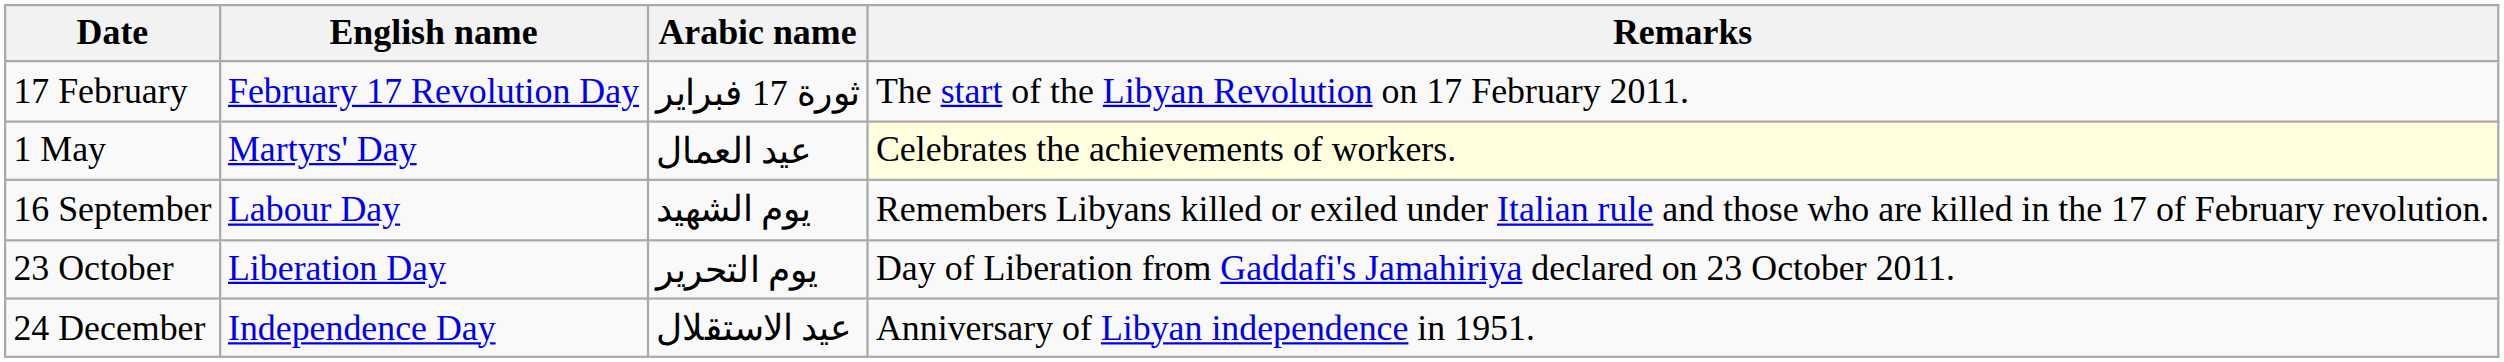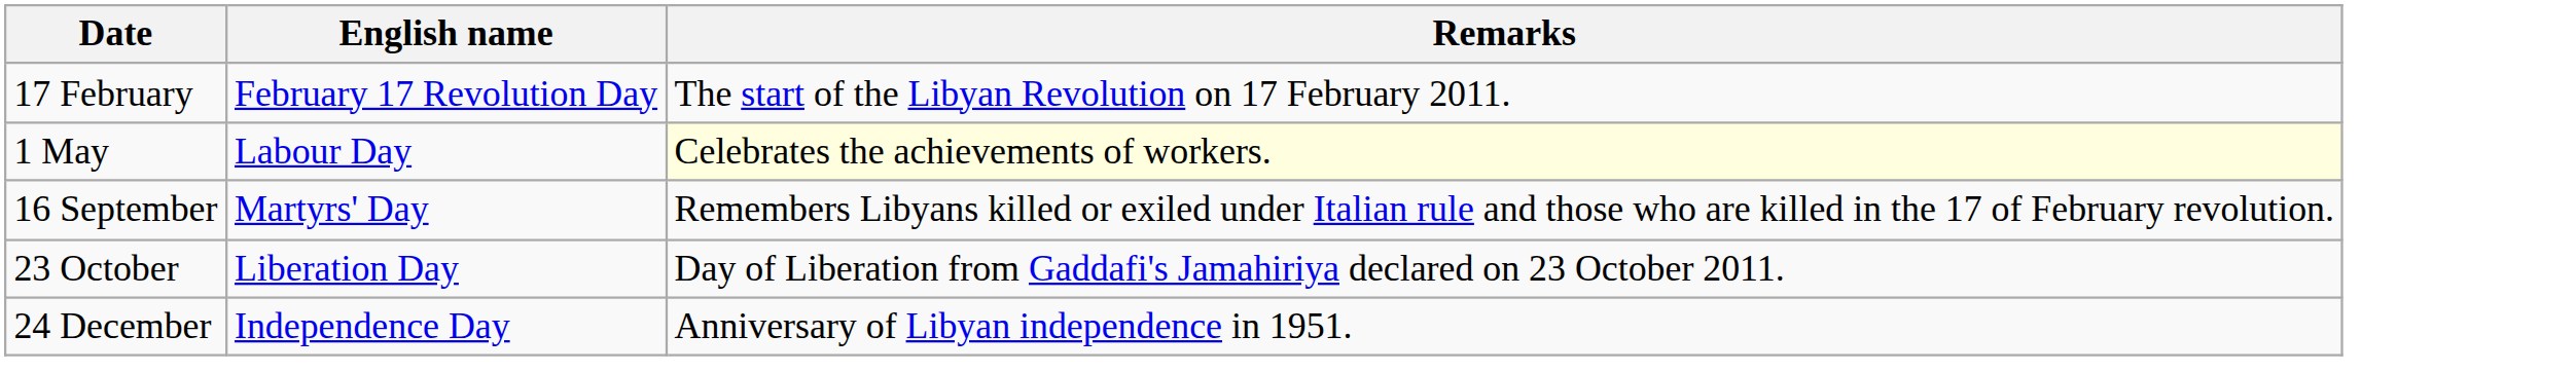 <table class="wikitable">
 <tr>
 <th>Date</th>
 <th>English name</th>
-<th>Arabic name</th>
 <th>Remarks</th>
 </tr>
 <tr>
 <td>17 February</td>
 <td><a href='#'>February 17 Revolution Day</a></td>
-<td>ثورة 17 فبراير</td>
 <td>The <a href='#'>start</a> of the <a href='#'>Libyan Revolution</a> on 17 February 2011.</td>
 </tr>
 <tr>
 <td>1 May</td>
-<td><a href='#'>Martyrs' Day</a></td>
-<td>عيد العمال</td>
+<td><a href='#'>Labour Day</a></td>
 <td style="background: lightyellow;">Celebrates the achievements of workers.</td>
 </tr>
 <tr>
 <td>16 September</td>
-<td><a href='#'>Labour Day</a></td>
-<td>يوم الشهيد</td>
+<td><a href='#'>Martyrs' Day</a></td>
 <td>Remembers Libyans killed or exiled under <a href='#'>Italian rule</a> and those who are killed in the 17 of February revolution.</td>
 </tr>
 <tr>
 <td>23 October</td>
 <td><a href='#'>Liberation Day</a></td>
-<td>يوم التحرير</td>
 <td>Day of Liberation from <a href='#'>Gaddafi's Jamahiriya</a> declared on 23 October 2011.</td>
 </tr>
 <tr>
 <td>24 December</td>
 <td><a href='#'>Independence Day</a></td>
-<td>عيد الاستقلال</td>
 <td>Anniversary of <a href='#'>Libyan independence</a> in 1951.</td>
 </tr>
 </table>
